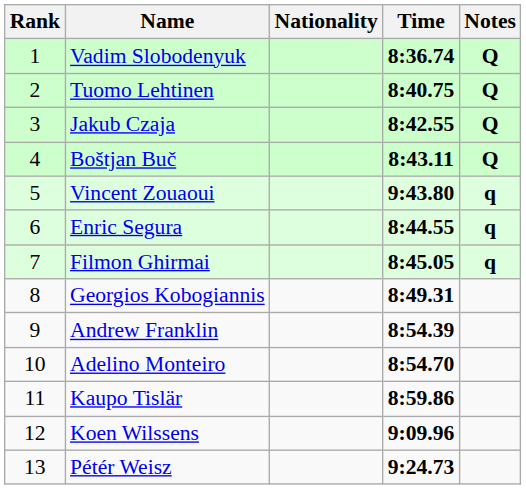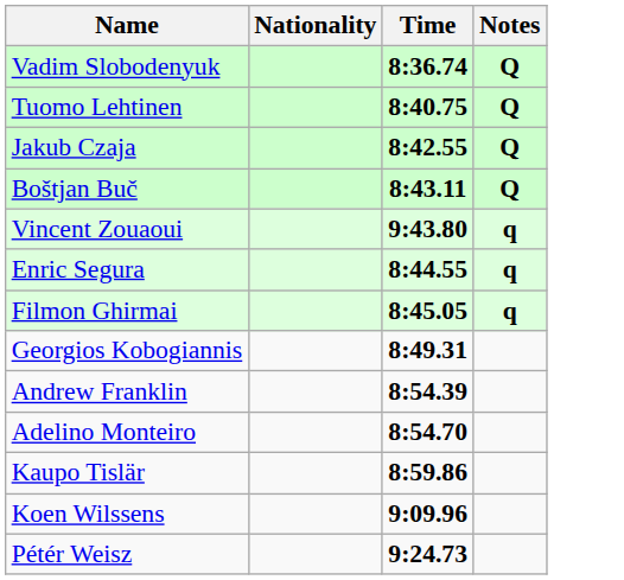 <table class="wikitable sortable" style="text-align:center">
 <tr>
-<th>Rank</th>
 <th>Name</th>
 <th>Nationality</th>
 <th>Time</th>
 <th>Notes</th>
 </tr>
 <tr bgcolor=ccffcc>
-<td>1</td>
 <td align=left><a href='#'>Vadim Slobodenyuk</a></td>
 <td align=left></td>
 <td><strong>8:36.74</strong></td>
 <td><strong>Q</strong></td>
 </tr>
 <tr bgcolor=ccffcc>
-<td>2</td>
 <td align=left><a href='#'>Tuomo Lehtinen</a></td>
 <td align=left></td>
 <td><strong>8:40.75</strong></td>
 <td><strong>Q</strong></td>
 </tr>
 <tr bgcolor=ccffcc>
-<td>3</td>
 <td align=left><a href='#'>Jakub Czaja</a></td>
 <td align=left></td>
 <td><strong>8:42.55</strong></td>
 <td><strong>Q</strong></td>
 </tr>
 <tr bgcolor=ccffcc>
-<td>4</td>
 <td align=left><a href='#'>Boštjan Buč</a></td>
 <td align=left></td>
 <td><strong>8:43.11</strong></td>
 <td><strong>Q</strong></td>
 </tr>
 <tr bgcolor=ddffdd>
-<td>5</td>
 <td align=left><a href='#'>Vincent Zouaoui</a></td>
 <td align=left></td>
 <td><strong>9:43.80</strong></td>
 <td><strong>q</strong></td>
 </tr>
 <tr bgcolor=ddffdd>
-<td>6</td>
 <td align=left><a href='#'>Enric Segura</a></td>
 <td align=left></td>
 <td><strong>8:44.55</strong></td>
 <td><strong>q</strong></td>
 </tr>
 <tr bgcolor=ddffdd>
-<td>7</td>
 <td align=left><a href='#'>Filmon Ghirmai</a></td>
 <td align=left></td>
 <td><strong>8:45.05</strong></td>
 <td><strong>q</strong></td>
 </tr>
 <tr>
-<td>8</td>
 <td align=left><a href='#'>Georgios Kobogiannis</a></td>
 <td align=left></td>
 <td><strong>8:49.31</strong></td>
 <td></td>
 </tr>
 <tr>
-<td>9</td>
 <td align=left><a href='#'>Andrew Franklin</a></td>
 <td align=left></td>
 <td><strong>8:54.39</strong></td>
 <td></td>
 </tr>
 <tr>
-<td>10</td>
 <td align=left><a href='#'>Adelino Monteiro</a></td>
 <td align=left></td>
 <td><strong>8:54.70</strong></td>
 <td></td>
 </tr>
 <tr>
-<td>11</td>
 <td align=left><a href='#'>Kaupo Tislär</a></td>
 <td align=left></td>
 <td><strong>8:59.86</strong></td>
 <td></td>
 </tr>
 <tr>
-<td>12</td>
 <td align=left><a href='#'>Koen Wilssens</a></td>
 <td align=left></td>
 <td><strong>9:09.96</strong></td>
 <td></td>
 </tr>
 <tr>
-<td>13</td>
 <td align=left><a href='#'>Pétér Weisz</a></td>
 <td align=left></td>
 <td><strong>9:24.73</strong></td>
 <td></td>
 </tr>
 </table>
